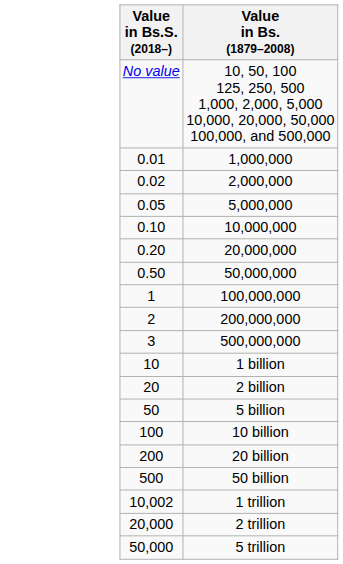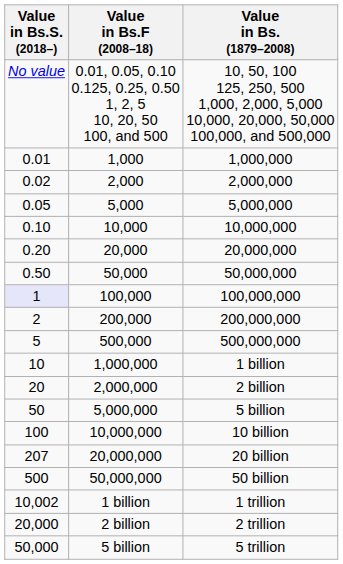 <table class="wikitable infobox">
 <tr>
 <th>Value <br> in Bs.S. <br> <small>(2018–)</small></th>
+<th>Value <br> in Bs.F<br> <small>(2008–18)</small></th>
 <th>Value <br> in Bs. <br> <small>(1879–2008)</small></th>
 </tr>
 <tr>
 <td style="text-align:center;"><em><a href='#'>No value</a></em></td>
+<td style="text-align:center;">0.01, 0.05, 0.10 <br> 0.125, 0.25, 0.50 <br> 1, 2, 5 <br> 10, 20, 50 <br> 100, and 500</td>
 <td style="text-align:center;">10, 50, 100 <br> 125, 250, 500 <br> 1,000, 2,000, 5,000 <br> 10,000, 20,000, 50,000 <br> 100,000, and 500,000</td>
 </tr>
 <tr>
 <td style="text-align:center;">0.01</td>
+<td style="text-align:center;">1,000</td>
 <td style="text-align:center;">1,000,000</td>
 </tr>
 <tr>
 <td style="text-align:center;">0.02</td>
+<td style="text-align:center;">2,000</td>
 <td style="text-align:center;">2,000,000</td>
 </tr>
 <tr>
 <td style="text-align:center;">0.05</td>
+<td style="text-align:center;">5,000</td>
 <td style="text-align:center;">5,000,000</td>
 </tr>
 <tr>
 <td style="text-align:center;">0.10</td>
+<td style="text-align:center;">10,000</td>
 <td style="text-align:center;">10,000,000</td>
 </tr>
 <tr>
 <td style="text-align:center;">0.20</td>
+<td style="text-align:center;">20,000</td>
 <td style="text-align:center;">20,000,000</td>
 </tr>
 <tr>
 <td style="text-align:center;">0.50</td>
+<td style="text-align:center;">50,000</td>
 <td style="text-align:center;">50,000,000</td>
 </tr>
 <tr>
-<td style="text-align:center;">1</td>
+<td style="background: lavender; text-align:center;">1</td>
+<td style="text-align:center;">100,000</td>
 <td style="text-align:center;">100,000,000</td>
 </tr>
 <tr>
 <td style="text-align:center;">2</td>
+<td style="text-align:center;">200,000</td>
 <td style="text-align:center;">200,000,000</td>
 </tr>
 <tr>
-<td style="text-align:center;">3</td>
+<td style="text-align:center;">5</td>
+<td style="text-align:center;">500,000</td>
 <td style="text-align:center;">500,000,000</td>
 </tr>
 <tr>
 <td style="text-align:center;">10</td>
+<td style="text-align:center;">1,000,000</td>
 <td style="text-align:center;">1 billion</td>
 </tr>
 <tr>
 <td style="text-align:center;">20</td>
+<td style="text-align:center;">2,000,000</td>
 <td style="text-align:center;">2 billion</td>
 </tr>
 <tr>
 <td style="text-align:center;">50</td>
+<td style="text-align:center;">5,000,000</td>
 <td style="text-align:center;">5 billion</td>
 </tr>
 <tr>
 <td style="text-align:center;">100</td>
+<td style="text-align:center;">10,000,000</td>
 <td style="text-align:center;">10 billion</td>
 </tr>
 <tr>
-<td style="text-align:center;">200</td>
+<td style="text-align:center;">207</td>
+<td style="text-align:center;">20,000,000</td>
 <td style="text-align:center;">20 billion</td>
 </tr>
 <tr>
 <td style="text-align:center;">500</td>
+<td style="text-align:center;">50,000,000</td>
 <td style="text-align:center;">50 billion</td>
 </tr>
 <tr>
 <td style="text-align:center;">10,002</td>
+<td style="text-align:center;">1 billion</td>
 <td style="text-align:center;">1 trillion</td>
 </tr>
 <tr>
 <td style="text-align:center;">20,000</td>
+<td style="text-align:center;">2 billion</td>
 <td style="text-align:center;">2 trillion</td>
 </tr>
 <tr>
 <td style="text-align:center;">50,000</td>
+<td style="text-align:center;">5 billion</td>
 <td style="text-align:center;">5 trillion</td>
 </tr>
 </table>
